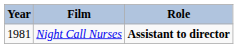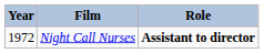 <table class="wikitable" style="font-size:95%;">
 <tr>
 <th style="background:#B0C4DE;">Year</th>
 <th style="background:#B0C4DE;">Film</th>
 <th style="background:#B0C4DE;">Role</th>
 </tr>
 <tr>
-<td>1981</td>
+<td>1972</td>
 <td><em><a href='#'>Night Call Nurses</a></em></td>
 <td><strong>Assistant to director</strong></td>
 </tr>
 </table>
